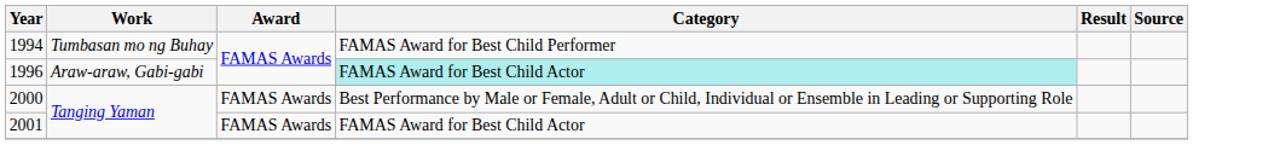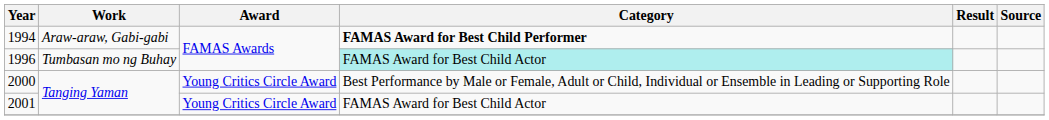 <table class="wikitable">
 <tr>
 <th>Year</th>
 <th>Work</th>
 <th>Award</th>
 <th>Category</th>
 <th>Result</th>
 <th>Source </th>
 </tr>
 <tr>
 <td>1994</td>
-<td><em>Tumbasan mo ng Buhay</em></td>
+<td><em>Araw-araw, Gabi-gabi</em></td>
 <td rowspan=2><a href='#'>FAMAS Awards</a></td>
-<td>FAMAS Award for Best Child Performer</td>
+<td><strong>FAMAS Award for Best Child Performer</strong></td>
 <td></td>
 <td></td>
 </tr>
 <tr>
 <td>1996</td>
-<td><em>Araw-araw, Gabi-gabi</em></td>
+<td><em>Tumbasan mo ng Buhay</em></td>
 <td style="background: paleturquoise;">FAMAS Award for Best Child Actor</td>
 <td></td>
 <td></td>
 </tr>
 <tr>
 <td>2000</td>
 <td rowspan=2><em><a href='#'>Tanging Yaman</a></em></td>
-<td>FAMAS Awards</td>
+<td><a href='#'>Young Critics Circle Award</a></td>
 <td>Best Performance by Male or Female, Adult or Child, Individual or Ensemble in Leading or Supporting Role</td>
 <td></td>
 <td></td>
 </tr>
 <tr>
 <td>2001</td>
-<td>FAMAS Awards</td>
+<td><a href='#'>Young Critics Circle Award</a></td>
 <td>FAMAS Award for Best Child Actor</td>
 <td></td>
 <td></td>
 </tr>
 <tr>
 </tr>
 </table>
